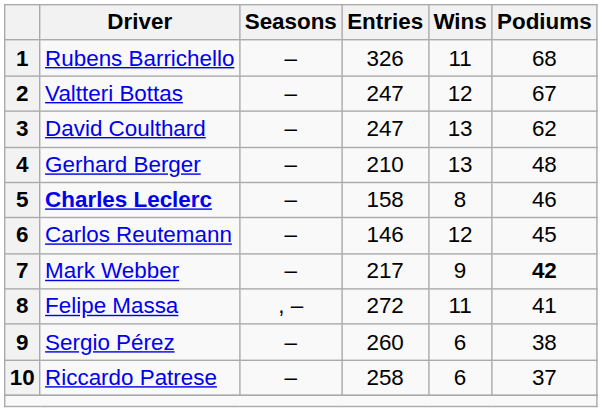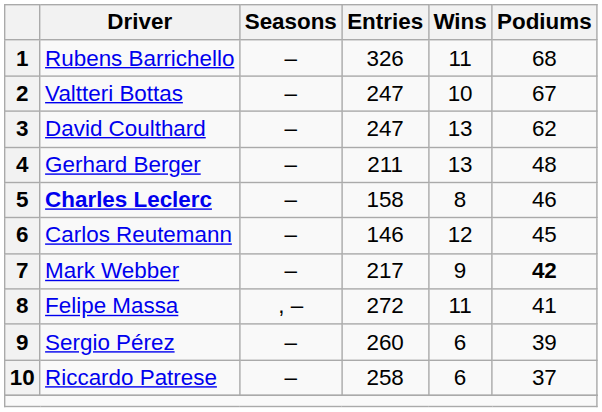 <table class="wikitable" style="text-align:center">
 <tr>
 <th></th>
 <th>Driver</th>
 <th>Seasons</th>
 <th>Entries</th>
 <th>Wins</th>
 <th>Podiums</th>
 </tr>
 <tr>
 <th>1</th>
 <td align=left> <a href='#'>Rubens Barrichello</a></td>
 <td>–</td>
 <td>326</td>
 <td>11</td>
 <td>68</td>
 </tr>
 <tr>
 <th>2</th>
 <td align=left> <a href='#'>Valtteri Bottas</a></td>
 <td>–</td>
 <td>247</td>
-<td>12</td>
+<td>10</td>
 <td>67</td>
 </tr>
 <tr>
 <th>3</th>
 <td align=left> <a href='#'>David Coulthard</a></td>
 <td>–</td>
 <td>247</td>
 <td>13</td>
 <td>62</td>
 </tr>
 <tr>
 <th>4</th>
 <td align=left> <a href='#'>Gerhard Berger</a></td>
 <td>–</td>
-<td>210</td>
+<td>211</td>
 <td>13</td>
 <td>48</td>
 </tr>
 <tr>
 <th>5</th>
 <td align=left> <strong><a href='#'>Charles Leclerc</a></strong></td>
 <td>–</td>
 <td>158</td>
 <td>8</td>
 <td>46</td>
 </tr>
 <tr>
 <th>6</th>
 <td align=left> <a href='#'>Carlos Reutemann</a></td>
 <td>–</td>
 <td>146</td>
 <td>12</td>
 <td>45</td>
 </tr>
 <tr>
 <th>7</th>
 <td align=left> <a href='#'>Mark Webber</a></td>
 <td>–</td>
 <td>217</td>
 <td>9</td>
 <td><strong>42</strong></td>
 </tr>
 <tr>
 <th>8</th>
 <td align=left> <a href='#'>Felipe Massa</a></td>
 <td>, –</td>
 <td>272</td>
 <td>11</td>
 <td>41</td>
 </tr>
 <tr>
 <th>9</th>
 <td align=left> <a href='#'>Sergio Pérez</a></td>
 <td>–</td>
 <td>260</td>
 <td>6</td>
-<td>38</td>
+<td>39</td>
 </tr>
 <tr>
 <th>10</th>
 <td align=left> <a href='#'>Riccardo Patrese</a></td>
 <td>–</td>
 <td>258</td>
 <td>6</td>
 <td>37</td>
 </tr>
 <tr>
 </tr>
 <tr>
 <td colspan=6></td>
 </tr>
 </table>
